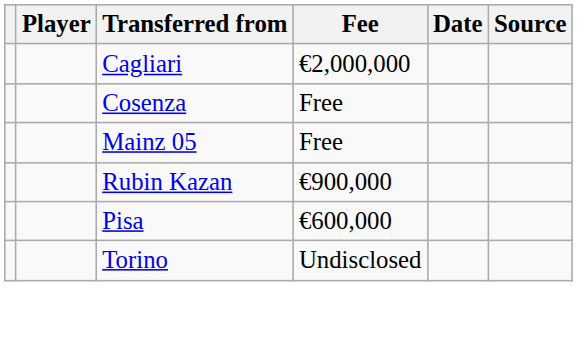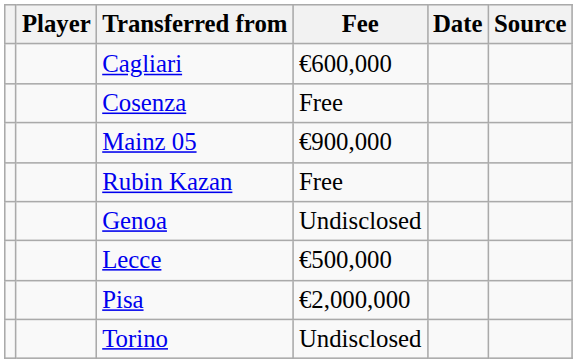 <table class="wikitable plainrowheaders sortable">
 <tr>
 <th></th>
 <th scope="col">Player</th>
 <th>Transferred from</th>
 <th style="width: 65px;">Fee</th>
 <th scope="col">Date</th>
 <th scope="col">Source</th>
 </tr>
 <tr>
 <td align="center"></td>
 <td></td>
 <td> <a href='#'>Cagliari</a></td>
-<td>€2,000,000</td>
+<td>€600,000</td>
 <td></td>
 <td></td>
 </tr>
 <tr>
 <td align="center"></td>
 <td></td>
 <td> <a href='#'>Cosenza</a></td>
 <td>Free</td>
 <td></td>
 <td></td>
 </tr>
 <tr>
 <td align="center"></td>
 <td></td>
 <td> <a href='#'>Mainz 05</a></td>
+<td>€900,000</td>
+<td></td>
+<td></td>
+</tr>
+<tr>
+<td align="center"></td>
+<td></td>
+<td> <a href='#'>Rubin Kazan</a></td>
 <td>Free</td>
 <td></td>
 <td></td>
 </tr>
 <tr>
 <td align="center"></td>
 <td></td>
-<td> <a href='#'>Rubin Kazan</a></td>
-<td>€900,000</td>
+<td> <a href='#'>Genoa</a></td>
+<td>Undisclosed</td>
+<td></td>
+<td></td>
+</tr>
+<tr>
+<td align="center"></td>
+<td></td>
+<td> <a href='#'>Lecce</a></td>
+<td>€500,000</td>
 <td></td>
 <td></td>
 </tr>
 <tr>
 <td align="center"></td>
 <td></td>
 <td> <a href='#'>Pisa</a></td>
-<td>€600,000</td>
+<td>€2,000,000</td>
 <td></td>
 <td></td>
 </tr>
 <tr>
 <td align="center"></td>
 <td></td>
 <td> <a href='#'>Torino</a></td>
 <td>Undisclosed</td>
 <td></td>
 <td></td>
 </tr>
 </table>
